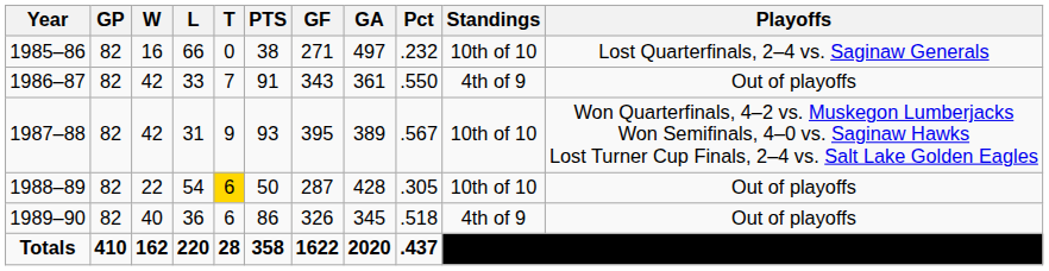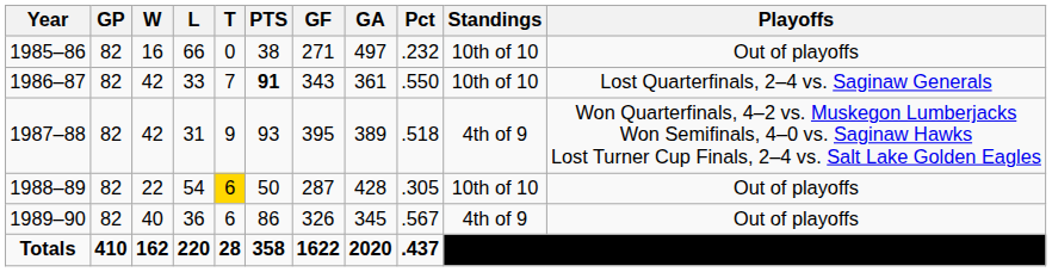 <table class="wikitable" style="text-align:center;">
 <tr>
 <th>Year</th>
 <th>GP</th>
 <th>W</th>
 <th>L</th>
 <th>T</th>
 <th>PTS</th>
 <th>GF</th>
 <th>GA</th>
 <th>Pct</th>
 <th>Standings</th>
 <th>Playoffs</th>
 </tr>
 <tr>
 <td>1985–86</td>
 <td>82</td>
 <td>16</td>
 <td>66</td>
 <td>0</td>
 <td>38</td>
 <td>271</td>
 <td>497</td>
 <td>.232</td>
 <td>10th of 10</td>
-<td>Lost Quarterfinals, 2–4 vs. <a href='#'>Saginaw Generals</a></td>
+<td>Out of playoffs</td>
 </tr>
 <tr>
 <td>1986–87</td>
 <td>82</td>
 <td>42</td>
 <td>33</td>
 <td>7</td>
-<td>91</td>
+<td><strong>91</strong></td>
 <td>343</td>
 <td>361</td>
 <td>.550</td>
-<td>4th of 9</td>
-<td>Out of playoffs</td>
+<td>10th of 10</td>
+<td>Lost Quarterfinals, 2–4 vs. <a href='#'>Saginaw Generals</a></td>
 </tr>
 <tr>
 <td>1987–88</td>
 <td>82</td>
 <td>42</td>
 <td>31</td>
 <td>9</td>
 <td>93</td>
 <td>395</td>
 <td>389</td>
-<td>.567</td>
-<td>10th of 10</td>
+<td>.518</td>
+<td>4th of 9</td>
 <td>Won Quarterfinals, 4–2 vs. <a href='#'>Muskegon Lumberjacks</a><br>Won Semifinals, 4–0 vs. <a href='#'>Saginaw Hawks</a><br>Lost Turner Cup Finals, 2–4 vs. <a href='#'>Salt Lake Golden Eagles</a></td>
 </tr>
 <tr>
 <td>1988–89</td>
 <td>82</td>
 <td>22</td>
 <td>54</td>
 <td style="background: gold;">6</td>
 <td>50</td>
 <td>287</td>
 <td>428</td>
 <td>.305</td>
 <td>10th of 10</td>
 <td>Out of playoffs</td>
 </tr>
 <tr>
 <td>1989–90</td>
 <td>82</td>
 <td>40</td>
 <td>36</td>
 <td>6</td>
 <td>86</td>
 <td>326</td>
 <td>345</td>
-<td>.518</td>
+<td>.567</td>
 <td>4th of 9</td>
 <td>Out of playoffs</td>
 </tr>
 <tr>
 <td><strong>Totals</strong></td>
 <td><strong>410</strong></td>
 <td><strong>162</strong></td>
 <td><strong>220</strong></td>
 <td><strong>28</strong></td>
 <td><strong>358</strong></td>
 <td><strong>1622</strong></td>
 <td><strong>2020</strong></td>
 <td><strong>.437</strong></td>
 <td colspan=2 bgcolor=#000000></td>
 </tr>
 </table>
